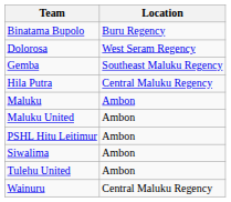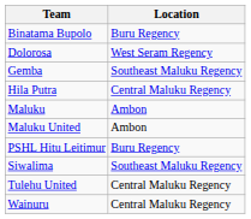 <table class="wikitable sortable">
 <tr>
 <th>Team</th>
 <th>Location</th>
 </tr>
 <tr>
 <td><a href='#'>Binatama Bupolo</a></td>
 <td><a href='#'>Buru Regency</a></td>
 </tr>
 <tr>
 <td><a href='#'>Dolorosa</a></td>
 <td><a href='#'>West Seram Regency</a></td>
 </tr>
 <tr>
 <td><a href='#'>Gemba</a></td>
 <td><a href='#'>Southeast Maluku Regency</a></td>
 </tr>
 <tr>
 <td><a href='#'>Hila Putra</a></td>
 <td><a href='#'>Central Maluku Regency</a></td>
 </tr>
 <tr>
 <td><a href='#'>Maluku</a></td>
 <td><a href='#'>Ambon</a></td>
 </tr>
 <tr>
 <td><a href='#'>Maluku United</a></td>
 <td>Ambon</td>
 </tr>
 <tr>
 <td><a href='#'>PSHL Hitu Leitimur</a></td>
-<td>Ambon</td>
+<td><a href='#'>Buru Regency</a></td>
 </tr>
 <tr>
 <td><a href='#'>Siwalima</a></td>
-<td>Ambon</td>
+<td><a href='#'>Southeast Maluku Regency</a></td>
 </tr>
 <tr>
 <td><a href='#'>Tulehu United</a></td>
-<td>Ambon</td>
+<td>Central Maluku Regency</td>
 </tr>
 <tr>
 <td><a href='#'>Wainuru</a></td>
 <td>Central Maluku Regency</td>
 </tr>
 </table>
